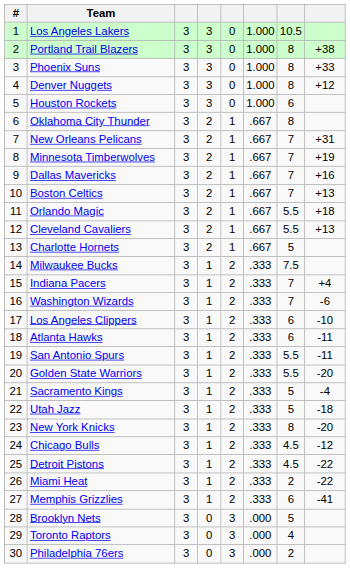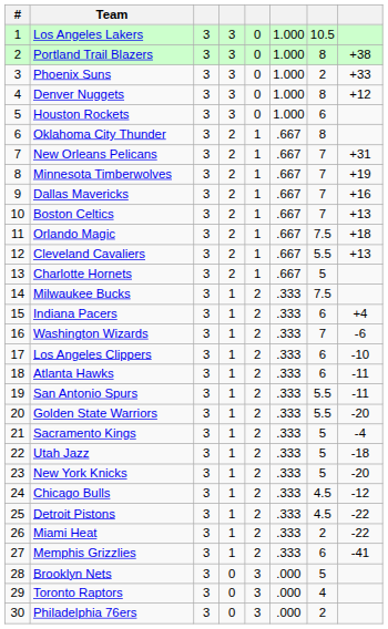 <table class="wikitable" style="text-align:center">
 <tr>
 <th width="25px">#</th>
 <th width="200px">Team</th>
 <th width="25px"></th>
 <th width="25px"></th>
 <th width="25px"></th>
 <th width="25px"></th>
 <th width="25px"></th>
 <th width="50px"></th>
 </tr>
 <tr style="background:#cfc;">
 <td>1</td>
 <td align="left"><a href='#'>Los Angeles Lakers</a></td>
 <td>3</td>
 <td>3</td>
 <td>0</td>
 <td>1.000</td>
 <td>10.5</td>
 <td></td>
 </tr>
 <tr style="background:#cfc;">
 <td>2</td>
 <td align="left"><a href='#'>Portland Trail Blazers</a></td>
 <td>3</td>
 <td>3</td>
 <td>0</td>
 <td>1.000</td>
 <td>8</td>
 <td>+38</td>
 </tr>
 <tr>
 <td>3</td>
 <td align="left"><a href='#'>Phoenix Suns</a></td>
 <td>3</td>
 <td>3</td>
 <td>0</td>
 <td>1.000</td>
-<td>8</td>
+<td>2</td>
 <td>+33</td>
 </tr>
 <tr>
 <td>4</td>
 <td align="left"><a href='#'>Denver Nuggets</a></td>
 <td>3</td>
 <td>3</td>
 <td>0</td>
 <td>1.000</td>
 <td>8</td>
 <td>+12</td>
 </tr>
 <tr>
 <td>5</td>
 <td align="left"><a href='#'>Houston Rockets</a></td>
 <td>3</td>
 <td>3</td>
 <td>0</td>
 <td>1.000</td>
 <td>6</td>
 <td></td>
 </tr>
 <tr>
 <td>6</td>
 <td align="left"><a href='#'>Oklahoma City Thunder</a></td>
 <td>3</td>
 <td>2</td>
 <td>1</td>
 <td>.667</td>
 <td>8</td>
 <td></td>
 </tr>
 <tr>
 <td>7</td>
 <td align="left"><a href='#'>New Orleans Pelicans</a></td>
 <td>3</td>
 <td>2</td>
 <td>1</td>
 <td>.667</td>
 <td>7</td>
 <td>+31</td>
 </tr>
 <tr>
 <td>8</td>
 <td align="left"><a href='#'>Minnesota Timberwolves</a></td>
 <td>3</td>
 <td>2</td>
 <td>1</td>
 <td>.667</td>
 <td>7</td>
 <td>+19</td>
 </tr>
 <tr>
 <td>9</td>
 <td align="left"><a href='#'>Dallas Mavericks</a></td>
 <td>3</td>
 <td>2</td>
 <td>1</td>
 <td>.667</td>
 <td>7</td>
 <td>+16</td>
 </tr>
 <tr>
 <td>10</td>
 <td align="left"><a href='#'>Boston Celtics</a></td>
 <td>3</td>
 <td>2</td>
 <td>1</td>
 <td>.667</td>
 <td>7</td>
 <td>+13</td>
 </tr>
 <tr>
 <td>11</td>
 <td align="left"><a href='#'>Orlando Magic</a></td>
 <td>3</td>
 <td>2</td>
 <td>1</td>
 <td>.667</td>
-<td>5.5</td>
+<td>7.5</td>
 <td>+18</td>
 </tr>
 <tr>
 <td>12</td>
 <td align="left"><a href='#'>Cleveland Cavaliers</a></td>
 <td>3</td>
 <td>2</td>
 <td>1</td>
 <td>.667</td>
 <td>5.5</td>
 <td>+13</td>
 </tr>
 <tr>
 <td>13</td>
 <td align="left"><a href='#'>Charlotte Hornets</a></td>
 <td>3</td>
 <td>2</td>
 <td>1</td>
 <td>.667</td>
 <td>5</td>
 <td></td>
 </tr>
 <tr>
 <td>14</td>
 <td align="left"><a href='#'>Milwaukee Bucks</a></td>
 <td>3</td>
 <td>1</td>
 <td>2</td>
 <td>.333</td>
 <td>7.5</td>
 <td></td>
 </tr>
 <tr>
 <td>15</td>
 <td align="left"><a href='#'>Indiana Pacers</a></td>
 <td>3</td>
 <td>1</td>
 <td>2</td>
 <td>.333</td>
-<td>7</td>
+<td>6</td>
 <td>+4</td>
 </tr>
 <tr>
 <td>16</td>
 <td align="left"><a href='#'>Washington Wizards</a></td>
 <td>3</td>
 <td>1</td>
 <td>2</td>
 <td>.333</td>
 <td>7</td>
 <td>-6</td>
 </tr>
 <tr>
 <td>17</td>
 <td align="left"><a href='#'>Los Angeles Clippers</a></td>
 <td>3</td>
 <td>1</td>
 <td>2</td>
 <td>.333</td>
 <td>6</td>
 <td>-10</td>
 </tr>
 <tr>
 <td>18</td>
 <td align="left"><a href='#'>Atlanta Hawks</a></td>
 <td>3</td>
 <td>1</td>
 <td>2</td>
 <td>.333</td>
 <td>6</td>
 <td>-11</td>
 </tr>
 <tr>
 <td>19</td>
 <td align="left"><a href='#'>San Antonio Spurs</a></td>
 <td>3</td>
 <td>1</td>
 <td>2</td>
 <td>.333</td>
 <td>5.5</td>
 <td>-11</td>
 </tr>
 <tr>
 <td>20</td>
 <td align="left"><a href='#'>Golden State Warriors</a></td>
 <td>3</td>
 <td>1</td>
 <td>2</td>
 <td>.333</td>
 <td>5.5</td>
 <td>-20</td>
 </tr>
 <tr>
 <td>21</td>
 <td align="left"><a href='#'>Sacramento Kings</a></td>
 <td>3</td>
 <td>1</td>
 <td>2</td>
 <td>.333</td>
 <td>5</td>
 <td>-4</td>
 </tr>
 <tr>
 <td>22</td>
 <td align="left"><a href='#'>Utah Jazz</a></td>
 <td>3</td>
 <td>1</td>
 <td>2</td>
 <td>.333</td>
 <td>5</td>
 <td>-18</td>
 </tr>
 <tr>
 <td>23</td>
 <td align="left"><a href='#'>New York Knicks</a></td>
 <td>3</td>
 <td>1</td>
 <td>2</td>
 <td>.333</td>
-<td>8</td>
+<td>5</td>
 <td>-20</td>
 </tr>
 <tr>
 <td>24</td>
 <td align="left"><a href='#'>Chicago Bulls</a></td>
 <td>3</td>
 <td>1</td>
 <td>2</td>
 <td>.333</td>
 <td>4.5</td>
 <td>-12</td>
 </tr>
 <tr>
 <td>25</td>
 <td align="left"><a href='#'>Detroit Pistons</a></td>
 <td>3</td>
 <td>1</td>
 <td>2</td>
 <td>.333</td>
 <td>4.5</td>
 <td>-22</td>
 </tr>
 <tr>
 <td>26</td>
 <td align="left"><a href='#'>Miami Heat</a></td>
 <td>3</td>
 <td>1</td>
 <td>2</td>
 <td>.333</td>
 <td>2</td>
 <td>-22</td>
 </tr>
 <tr>
 <td>27</td>
 <td align="left"><a href='#'>Memphis Grizzlies</a></td>
 <td>3</td>
 <td>1</td>
 <td>2</td>
 <td>.333</td>
 <td>6</td>
 <td>-41</td>
 </tr>
 <tr>
 <td>28</td>
 <td align="left"><a href='#'>Brooklyn Nets</a></td>
 <td>3</td>
 <td>0</td>
 <td>3</td>
 <td>.000</td>
 <td>5</td>
 <td></td>
 </tr>
 <tr>
 <td>29</td>
 <td align="left"><a href='#'>Toronto Raptors</a></td>
 <td>3</td>
 <td>0</td>
 <td>3</td>
 <td>.000</td>
 <td>4</td>
 <td></td>
 </tr>
 <tr>
 <td>30</td>
 <td align="left"><a href='#'>Philadelphia 76ers</a></td>
 <td>3</td>
 <td>0</td>
 <td>3</td>
 <td>.000</td>
 <td>2</td>
 <td></td>
 </tr>
 </table>
